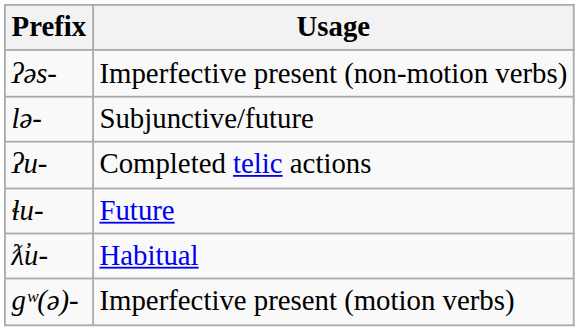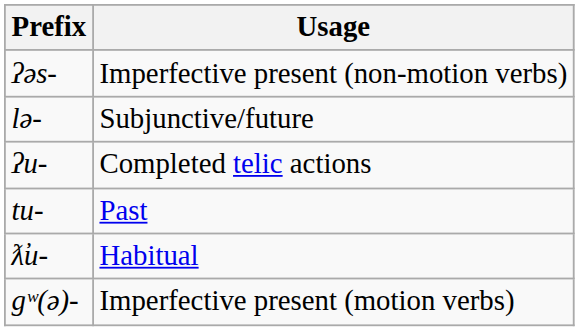 <table class="wikitable">
 <tr>
 <th>Prefix</th>
 <th>Usage</th>
 </tr>
 <tr>
 <td><em>ʔəs-</em></td>
 <td>Imperfective present (non-motion verbs)</td>
 </tr>
 <tr>
 <td><em>lə-</em></td>
 <td>Subjunctive/future</td>
 </tr>
 <tr>
 <td><em>ʔu-</em></td>
 <td>Completed <a href='#'>telic</a> actions</td>
 </tr>
 <tr>
-<td><em>ɬu-</em></td>
-<td><a href='#'>Future</a></td>
+<td><em>tu-</em></td>
+<td><a href='#'>Past</a></td>
 </tr>
 <tr>
 <td><em>ƛ̕u-</em></td>
 <td><a href='#'>Habitual</a></td>
 </tr>
 <tr>
 <td><em>gʷ(ə)-</em></td>
 <td>Imperfective present (motion verbs)</td>
 </tr>
 </table>
